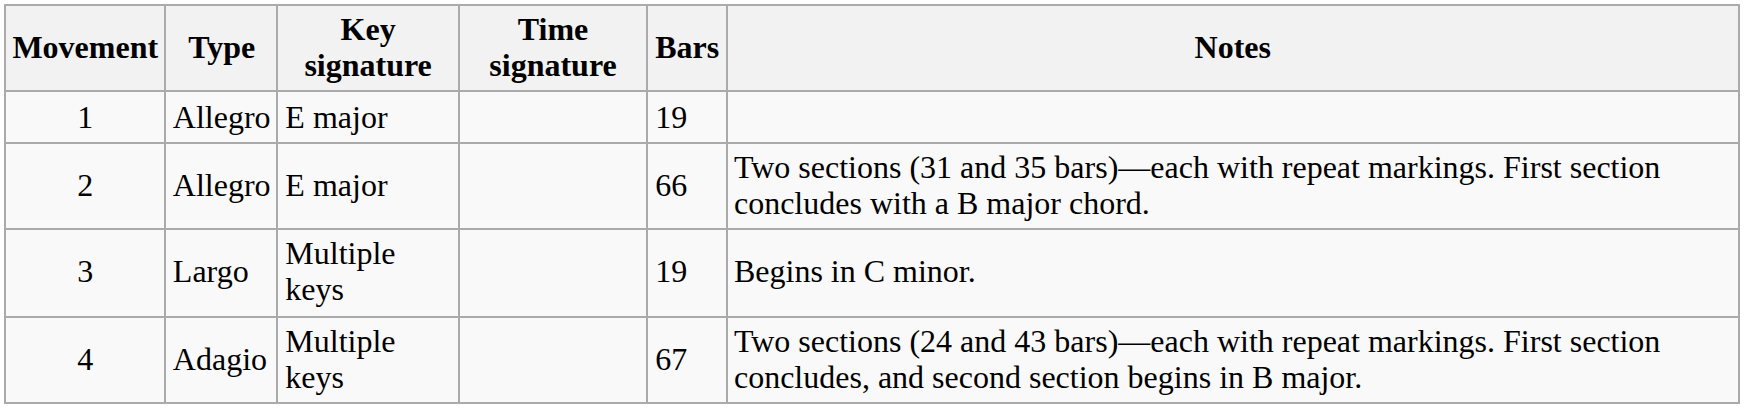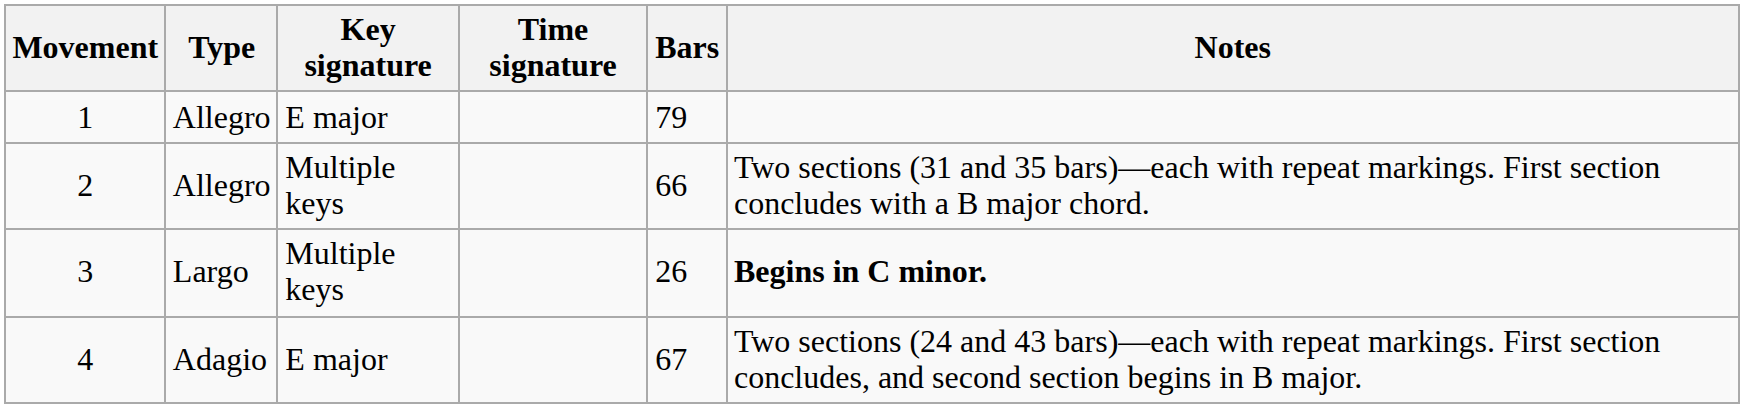 <table class="wikitable" border="1">
 <tr>
 <th bgcolor=ececec>Movement</th>
 <th bgcolor=ececec>Type</th>
 <th bgcolor=ececec>Key signature</th>
 <th bgcolor=ececec>Time signature</th>
 <th bgcolor=ececec>Bars</th>
 <th bgcolor=ececec>Notes</th>
 </tr>
 <tr>
 <td align=center>1</td>
 <td>Allegro</td>
 <td>E major</td>
 <td></td>
-<td>19</td>
+<td>79</td>
 <td></td>
 </tr>
 <tr>
 <td align=center>2</td>
 <td>Allegro</td>
-<td>E major</td>
+<td>Multiple keys</td>
 <td></td>
 <td>66</td>
 <td>Two sections (31 and 35 bars)—each with repeat markings. First section concludes with a B major chord.</td>
 </tr>
 <tr>
 <td align=center>3</td>
 <td>Largo</td>
 <td>Multiple keys</td>
 <td></td>
-<td>19</td>
-<td>Begins in C minor.</td>
+<td>26</td>
+<td><strong>Begins in C minor.</strong></td>
 </tr>
 <tr>
 <td align=center>4</td>
 <td>Adagio</td>
-<td>Multiple keys</td>
+<td>E major</td>
 <td></td>
 <td>67</td>
 <td>Two sections (24 and 43 bars)—each with repeat markings. First section concludes, and second section begins in B major.</td>
 </tr>
 <tr>
 </tr>
 </table>
